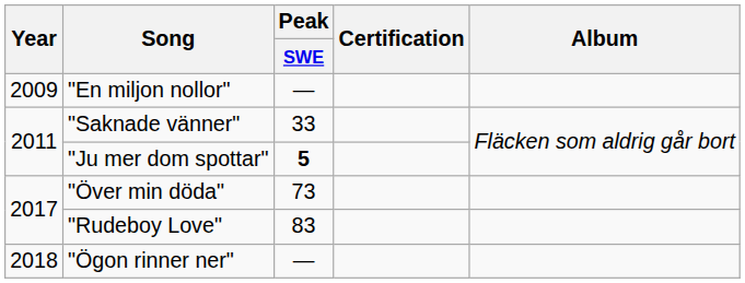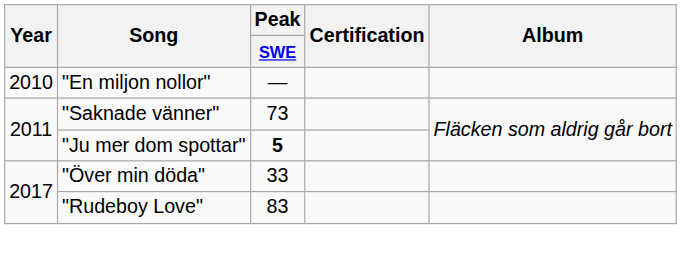 <table class="wikitable">
 <tr>
 <th width="33" rowspan="2" style="text-align:center;">Year</th>
 <th rowspan="2">Song</th>
 <th colspan="1">Peak</th>
 <th rowspan="2">Certification</th>
 <th rowspan="2">Album</th>
 </tr>
 <tr>
 <th align="center"><a href='#'><small>SWE</small></a><br></th>
 </tr>
 <tr>
-<td align="center">2009</td>
+<td align="center">2010</td>
 <td>"En miljon nollor"</td>
 <td align="center">—</td>
 <td align="center"></td>
 <td></td>
 </tr>
 <tr>
 <td align="center" rowspan="2">2011</td>
 <td>"Saknade vänner"</td>
-<td align="center">33</td>
+<td align="center">73<br></td>
 <td align="center"></td>
 <td rowspan="2"><em>Fläcken som aldrig går bort</em></td>
 </tr>
 <tr>
 <td>"Ju mer dom spottar"</td>
 <td align="center"><strong>5</strong></td>
 <td align="center"></td>
 </tr>
 <tr>
 <td align="center" rowspan="2">2017</td>
 <td>"Över min döda"</td>
-<td align="center">73<br></td>
+<td align="center">33</td>
 <td align="center"></td>
 <td></td>
 </tr>
 <tr>
 <td>"Rudeboy Love"</td>
 <td align="center">83<br></td>
 <td align="center"></td>
 <td></td>
 </tr>
-<tr>
-<td align="center">2018</td>
-<td>"Ögon rinner ner"</td>
-<td align="center">—</td>
-<td align="center"></td>
-<td></td>
-</tr>
 </table>
